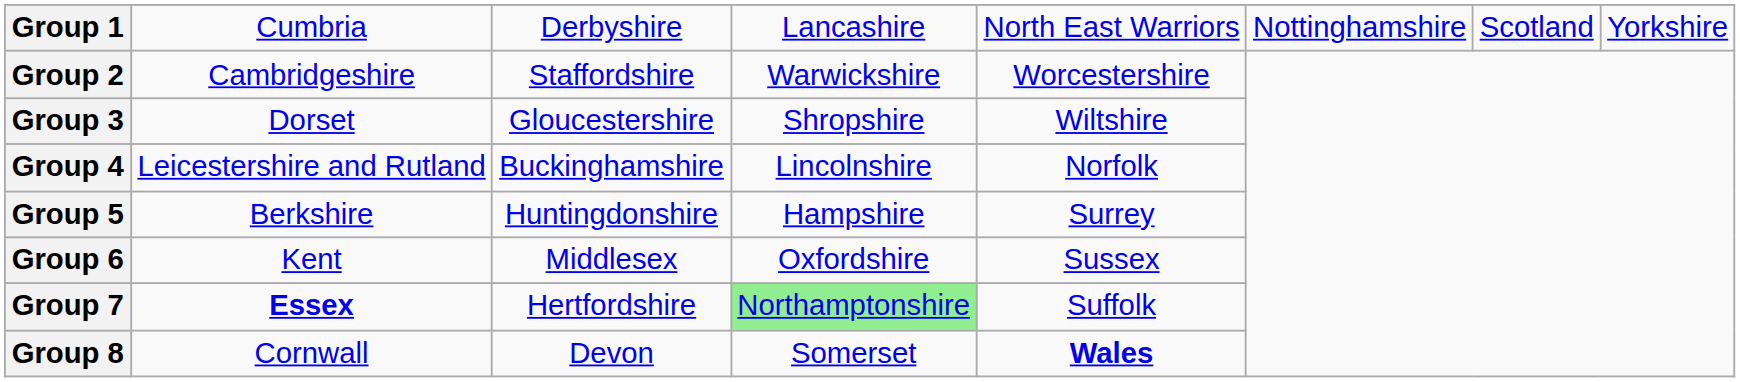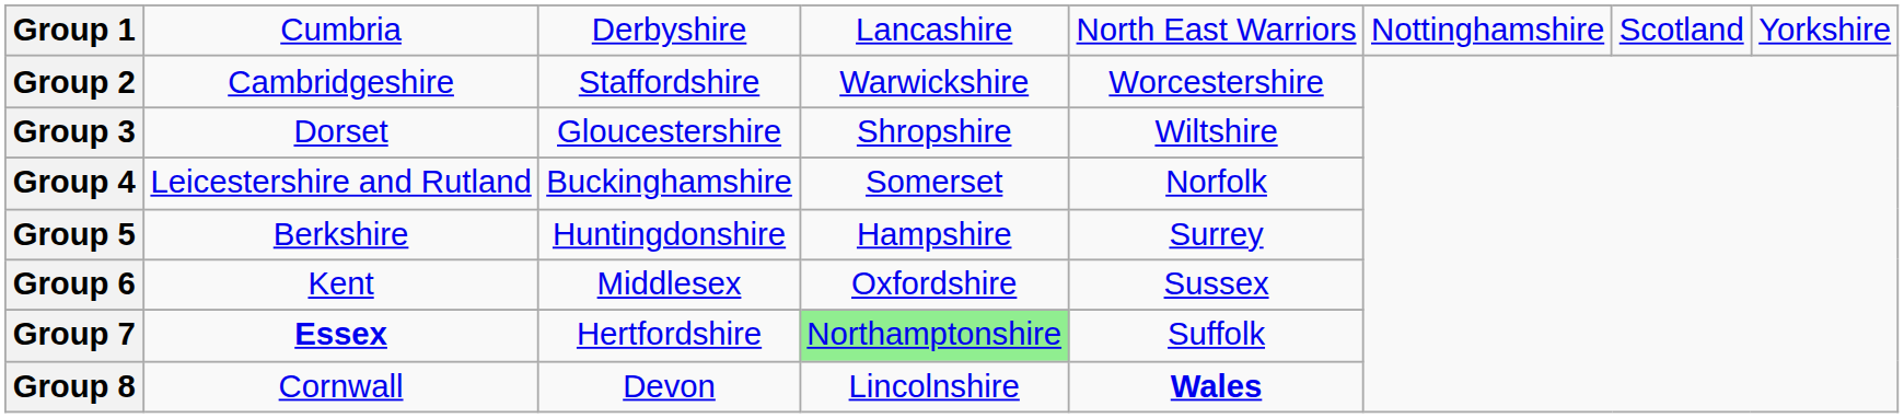 <table class="wikitable" style="text-align: center" style="font-size: 95%; border: 1px #aaaaaa solid; border-collapse: collapse; clear:center;">
 <tr>
 <th>Group 1</th>
 <td><a href='#'>Cumbria</a></td>
 <td><a href='#'>Derbyshire</a></td>
 <td><a href='#'>Lancashire</a></td>
 <td><a href='#'>North East Warriors</a></td>
 <td><a href='#'>Nottinghamshire</a></td>
 <td><a href='#'>Scotland</a></td>
 <td><a href='#'>Yorkshire</a></td>
 </tr>
 <tr>
 <th>Group 2</th>
 <td><a href='#'>Cambridgeshire</a></td>
 <td><a href='#'>Staffordshire</a></td>
 <td><a href='#'>Warwickshire</a></td>
 <td><a href='#'>Worcestershire</a></td>
 </tr>
 <tr>
 <th>Group 3</th>
 <td><a href='#'>Dorset</a></td>
 <td><a href='#'>Gloucestershire</a></td>
 <td><a href='#'>Shropshire</a></td>
 <td><a href='#'>Wiltshire</a></td>
 </tr>
 <tr>
 <th>Group 4</th>
 <td><a href='#'>Leicestershire and Rutland</a></td>
 <td><a href='#'>Buckinghamshire</a></td>
-<td><a href='#'>Lincolnshire</a></td>
+<td><a href='#'>Somerset</a></td>
 <td><a href='#'>Norfolk</a></td>
 </tr>
 <tr>
 <th>Group 5</th>
 <td><a href='#'>Berkshire</a></td>
 <td><a href='#'>Huntingdonshire</a></td>
 <td><a href='#'>Hampshire</a></td>
 <td><a href='#'>Surrey</a></td>
 </tr>
 <tr>
 <th>Group 6</th>
 <td><a href='#'>Kent</a></td>
 <td><a href='#'>Middlesex</a></td>
 <td><a href='#'>Oxfordshire</a></td>
 <td><a href='#'>Sussex</a></td>
 </tr>
 <tr>
 <th>Group 7</th>
 <td><strong><a href='#'>Essex</a></strong></td>
 <td><a href='#'>Hertfordshire</a></td>
 <td style="background: lightgreen;"><a href='#'>Northamptonshire</a></td>
 <td><a href='#'>Suffolk</a></td>
 </tr>
 <tr>
 <th>Group 8</th>
 <td><a href='#'>Cornwall</a></td>
 <td><a href='#'>Devon</a></td>
-<td><a href='#'>Somerset</a></td>
+<td><a href='#'>Lincolnshire</a></td>
 <td><strong><a href='#'>Wales</a></strong></td>
 </tr>
 </table>
